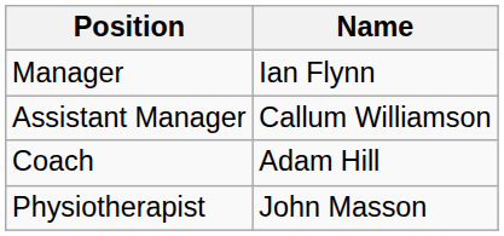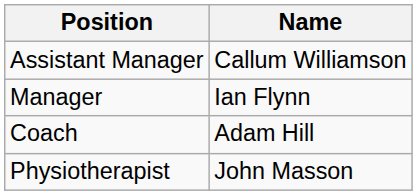 <table class="wikitable">
 <tr>
 <th>Position</th>
 <th>Name</th>
 </tr>
 <tr>
+<td>Assistant Manager</td>
+<td>Callum Williamson</td>
+</tr>
+<tr>
 <td>Manager</td>
 <td>Ian Flynn</td>
-</tr>
-<tr>
-<td>Assistant Manager</td>
-<td>Callum Williamson</td>
 </tr>
 <tr>
 <td>Coach</td>
 <td>Adam Hill</td>
 </tr>
 <tr>
 <td>Physiotherapist</td>
 <td>John Masson</td>
 </tr>
 </table>
